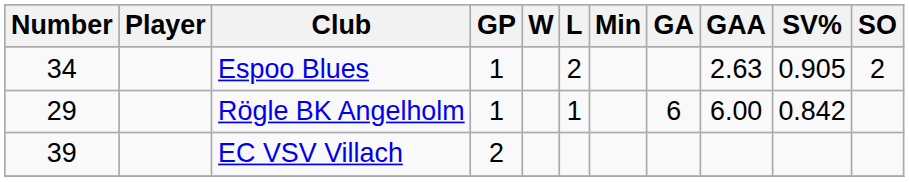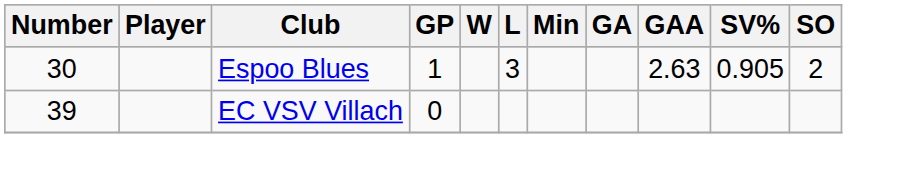 <table class="wikitable sortable" style="text-align: center;">
 <tr>
 <th>Number</th>
 <th>Player</th>
 <th>Club</th>
 <th>GP</th>
 <th>W</th>
 <th>L</th>
 <th>Min</th>
 <th>GA</th>
 <th>GAA</th>
 <th>SV%</th>
 <th>SO</th>
 </tr>
 <tr>
-<td>34</td>
+<td>30</td>
 <td align=left></td>
 <td align=left><a href='#'>Espoo Blues</a></td>
 <td>1</td>
 <td></td>
-<td>2</td>
+<td>3</td>
 <td></td>
 <td></td>
 <td>2.63</td>
 <td>0.905</td>
 <td>2</td>
 </tr>
 <tr>
-<td>29</td>
-<td align=left></td>
-<td align=left><a href='#'>Rögle BK Angelholm</a></td>
-<td>1</td>
-<td></td>
-<td>1</td>
-<td></td>
-<td>6</td>
-<td>6.00</td>
-<td>0.842</td>
-<td></td>
-</tr>
-<tr>
 <td>39</td>
 <td align=left></td>
 <td align=left><a href='#'>EC VSV Villach</a></td>
-<td>2</td>
+<td>0</td>
 <td></td>
 <td></td>
 <td></td>
 <td></td>
 <td></td>
 <td></td>
 <td></td>
 </tr>
 <tr>
 </tr>
 </table>
